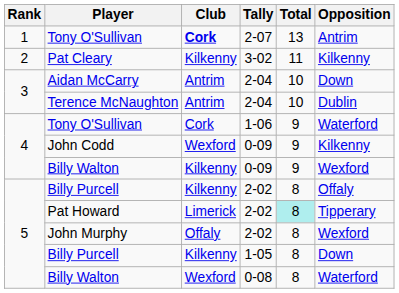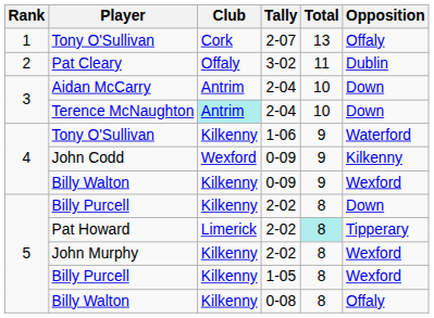 <table class="wikitable">
 <tr>
 <th>Rank</th>
 <th>Player</th>
 <th>Club</th>
 <th>Tally</th>
 <th>Total</th>
 <th>Opposition</th>
 </tr>
 <tr>
 <td rowspan="1" style="text-align:center;">1</td>
 <td><a href='#'>Tony O'Sullivan</a></td>
-<td><strong><a href='#'>Cork</a></strong></td>
+<td><a href='#'>Cork</a></td>
 <td align=center>2-07</td>
 <td align=center>13</td>
-<td><a href='#'>Antrim</a></td>
+<td><a href='#'>Offaly</a></td>
 </tr>
 <tr>
 <td rowspan="1" style="text-align:center;">2</td>
 <td><a href='#'>Pat Cleary</a></td>
-<td><a href='#'>Kilkenny</a></td>
+<td><a href='#'>Offaly</a></td>
 <td align=center>3-02</td>
 <td align=center>11</td>
-<td><a href='#'>Kilkenny</a></td>
+<td><a href='#'>Dublin</a></td>
 </tr>
 <tr>
 <td rowspan="2" style="text-align:center;">3</td>
 <td><a href='#'>Aidan McCarry</a></td>
 <td><a href='#'>Antrim</a></td>
 <td align=center>2-04</td>
 <td align=center>10</td>
 <td><a href='#'>Down</a></td>
 </tr>
 <tr>
 <td><a href='#'>Terence McNaughton</a></td>
-<td><a href='#'>Antrim</a></td>
+<td style="background: paleturquoise;"><a href='#'>Antrim</a></td>
 <td align=center>2-04</td>
 <td align=center>10</td>
-<td><a href='#'>Dublin</a></td>
+<td><a href='#'>Down</a></td>
 </tr>
 <tr>
 <td rowspan="3" style="text-align:center;">4</td>
 <td><a href='#'>Tony O'Sullivan</a></td>
-<td><a href='#'>Cork</a></td>
+<td><a href='#'>Kilkenny</a></td>
 <td align=center>1-06</td>
 <td align=center>9</td>
 <td><a href='#'>Waterford</a></td>
 </tr>
 <tr>
 <td>John Codd</td>
 <td><a href='#'>Wexford</a></td>
 <td align=center>0-09</td>
 <td align=center>9</td>
 <td><a href='#'>Kilkenny</a></td>
 </tr>
 <tr>
 <td><a href='#'>Billy Walton</a></td>
 <td><a href='#'>Kilkenny</a></td>
 <td align=center>0-09</td>
 <td align=center>9</td>
 <td><a href='#'>Wexford</a></td>
 </tr>
 <tr>
 <td rowspan="5" style="text-align:center;">5</td>
 <td><a href='#'>Billy Purcell</a></td>
 <td><a href='#'>Kilkenny</a></td>
 <td align=center>2-02</td>
 <td align=center>8</td>
-<td><a href='#'>Offaly</a></td>
+<td><a href='#'>Down</a></td>
 </tr>
 <tr>
 <td>Pat Howard</td>
 <td><a href='#'>Limerick</a></td>
 <td align=center>2-02</td>
 <td align=center style="background: paleturquoise;">8</td>
 <td><a href='#'>Tipperary</a></td>
 </tr>
 <tr>
 <td>John Murphy</td>
-<td><a href='#'>Offaly</a></td>
+<td><a href='#'>Kilkenny</a></td>
 <td align=center>2-02</td>
 <td align=center>8</td>
 <td><a href='#'>Wexford</a></td>
 </tr>
 <tr>
 <td><a href='#'>Billy Purcell</a></td>
 <td><a href='#'>Kilkenny</a></td>
 <td align=center>1-05</td>
 <td align=center>8</td>
-<td><a href='#'>Down</a></td>
+<td><a href='#'>Wexford</a></td>
 </tr>
 <tr>
 <td><a href='#'>Billy Walton</a></td>
-<td><a href='#'>Wexford</a></td>
+<td><a href='#'>Kilkenny</a></td>
 <td align=center>0-08</td>
 <td align=center>8</td>
-<td><a href='#'>Waterford</a></td>
+<td><a href='#'>Offaly</a></td>
 </tr>
 </table>
